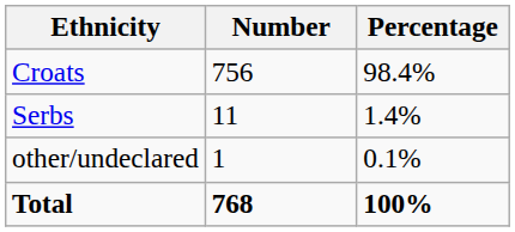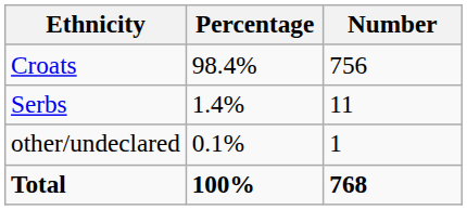 <table class="wikitable">
 <tr>
 <th width="100px">Ethnicity</th>
+<th width="80px">Percentage</th>
 <th width="80px">Number</th>
-<th width="80px">Percentage</th>
 </tr>
 <tr>
 <td><a href='#'>Croats</a></td>
+<td>98.4%</td>
 <td>756</td>
-<td>98.4%</td>
 </tr>
 <tr>
 <td><a href='#'>Serbs</a></td>
+<td>1.4%</td>
 <td>11</td>
-<td>1.4%</td>
 </tr>
 <tr>
 <td>other/undeclared</td>
+<td>0.1%</td>
 <td>1</td>
-<td>0.1%</td>
 </tr>
 <tr>
 <td><strong>Total</strong></td>
+<td><strong>100%</strong></td>
 <td><strong>768</strong></td>
-<td><strong>100%</strong></td>
 </tr>
 </table>
